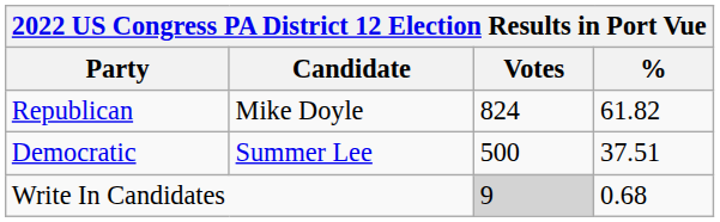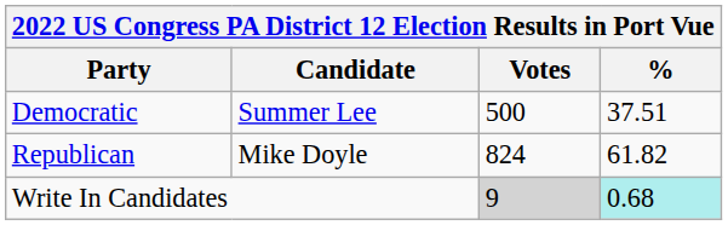 <table class="wikitable">
 <tr>
 <th colspan="4"><a href='#'>2022 US Congress PA District 12 Election</a> Results in Port Vue</th>
 </tr>
 <tr>
 <th>Party</th>
 <th>Candidate</th>
 <th>Votes</th>
 <th>%</th>
 </tr>
 <tr>
+<td><a href='#'>Democratic</a></td>
+<td><a href='#'>Summer Lee</a></td>
+<td>500</td>
+<td>37.51</td>
+</tr>
+<tr>
 <td><a href='#'>Republican</a></td>
 <td>Mike Doyle</td>
 <td>824</td>
 <td>61.82</td>
 </tr>
 <tr>
-<td><a href='#'>Democratic</a></td>
-<td><a href='#'>Summer Lee</a></td>
-<td>500</td>
-<td>37.51</td>
-</tr>
-<tr>
 <td colspan="2">Write In Candidates</td>
 <td style="background: lightgrey;">9</td>
-<td>0.68</td>
+<td style="background: paleturquoise;">0.68</td>
 </tr>
 </table>
